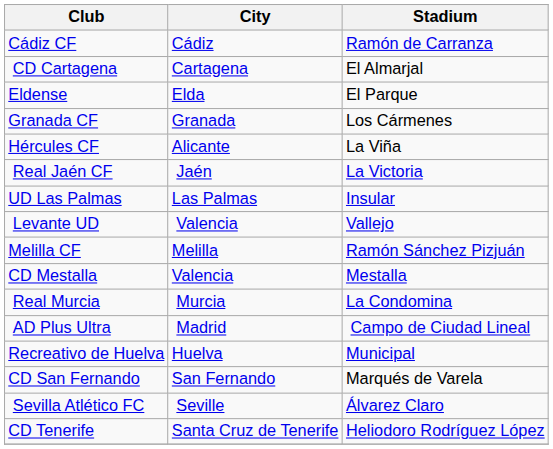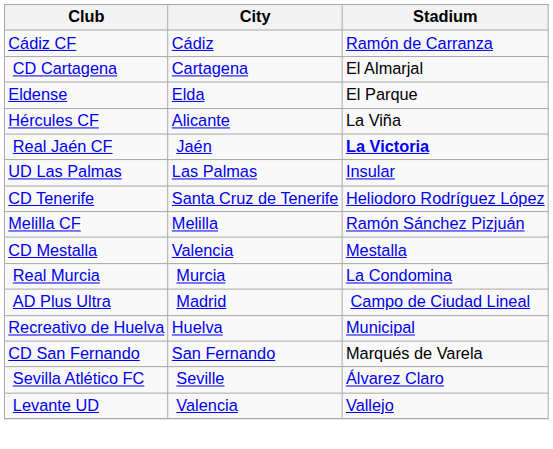 <table class="wikitable sortable" style="text-align: left;">
 <tr>
 <th>Club</th>
 <th>City</th>
 <th>Stadium</th>
 </tr>
 <tr>
 <td><a href='#'>Cádiz CF</a></td>
 <td><a href='#'>Cádiz</a></td>
 <td><a href='#'>Ramón de Carranza</a></td>
 </tr>
 <tr>
 <td> <a href='#'>CD Cartagena</a></td>
 <td><a href='#'>Cartagena</a></td>
 <td>El Almarjal</td>
 </tr>
 <tr>
 <td><a href='#'>Eldense</a></td>
 <td><a href='#'>Elda</a></td>
 <td>El Parque</td>
 </tr>
 <tr>
-<td><a href='#'>Granada CF</a></td>
-<td><a href='#'>Granada</a></td>
-<td>Los Cármenes</td>
-</tr>
-<tr>
 <td><a href='#'>Hércules CF</a></td>
 <td><a href='#'>Alicante</a></td>
 <td>La Viña</td>
 </tr>
 <tr>
 <td> <a href='#'>Real Jaén CF</a></td>
 <td> <a href='#'>Jaén</a></td>
-<td><a href='#'>La Victoria</a></td>
+<td><strong><a href='#'>La Victoria</a></strong></td>
 </tr>
 <tr>
 <td><a href='#'>UD Las Palmas</a></td>
 <td><a href='#'>Las Palmas</a></td>
 <td><a href='#'>Insular</a></td>
 </tr>
 <tr>
-<td> <a href='#'>Levante UD</a></td>
-<td> <a href='#'>Valencia</a></td>
-<td><a href='#'>Vallejo</a></td>
+<td><a href='#'>CD Tenerife</a></td>
+<td><a href='#'>Santa Cruz de Tenerife</a></td>
+<td><a href='#'>Heliodoro Rodríguez López</a></td>
 </tr>
 <tr>
 <td><a href='#'>Melilla CF</a></td>
 <td><a href='#'>Melilla</a></td>
 <td><a href='#'>Ramón Sánchez Pizjuán</a></td>
 </tr>
 <tr>
 <td><a href='#'>CD Mestalla</a></td>
 <td><a href='#'>Valencia</a></td>
 <td><a href='#'>Mestalla</a></td>
 </tr>
 <tr>
 <td> <a href='#'>Real Murcia</a></td>
 <td> <a href='#'>Murcia</a></td>
 <td><a href='#'>La Condomina</a></td>
 </tr>
 <tr>
 <td> <a href='#'>AD Plus Ultra</a></td>
 <td> <a href='#'>Madrid</a></td>
 <td> <a href='#'>Campo de Ciudad Lineal</a></td>
 </tr>
 <tr>
 <td><a href='#'>Recreativo de Huelva</a></td>
 <td><a href='#'>Huelva</a></td>
 <td><a href='#'>Municipal</a></td>
 </tr>
 <tr>
 <td><a href='#'>CD San Fernando</a></td>
 <td><a href='#'>San Fernando</a></td>
 <td>Marqués de Varela</td>
 </tr>
 <tr>
 <td> <a href='#'>Sevilla Atlético FC</a></td>
 <td> <a href='#'>Seville</a></td>
 <td><a href='#'>Álvarez Claro</a></td>
 </tr>
 <tr>
-<td><a href='#'>CD Tenerife</a></td>
-<td><a href='#'>Santa Cruz de Tenerife</a></td>
-<td><a href='#'>Heliodoro Rodríguez López</a></td>
+<td> <a href='#'>Levante UD</a></td>
+<td> <a href='#'>Valencia</a></td>
+<td><a href='#'>Vallejo</a></td>
 </tr>
 <tr>
 </tr>
 </table>
